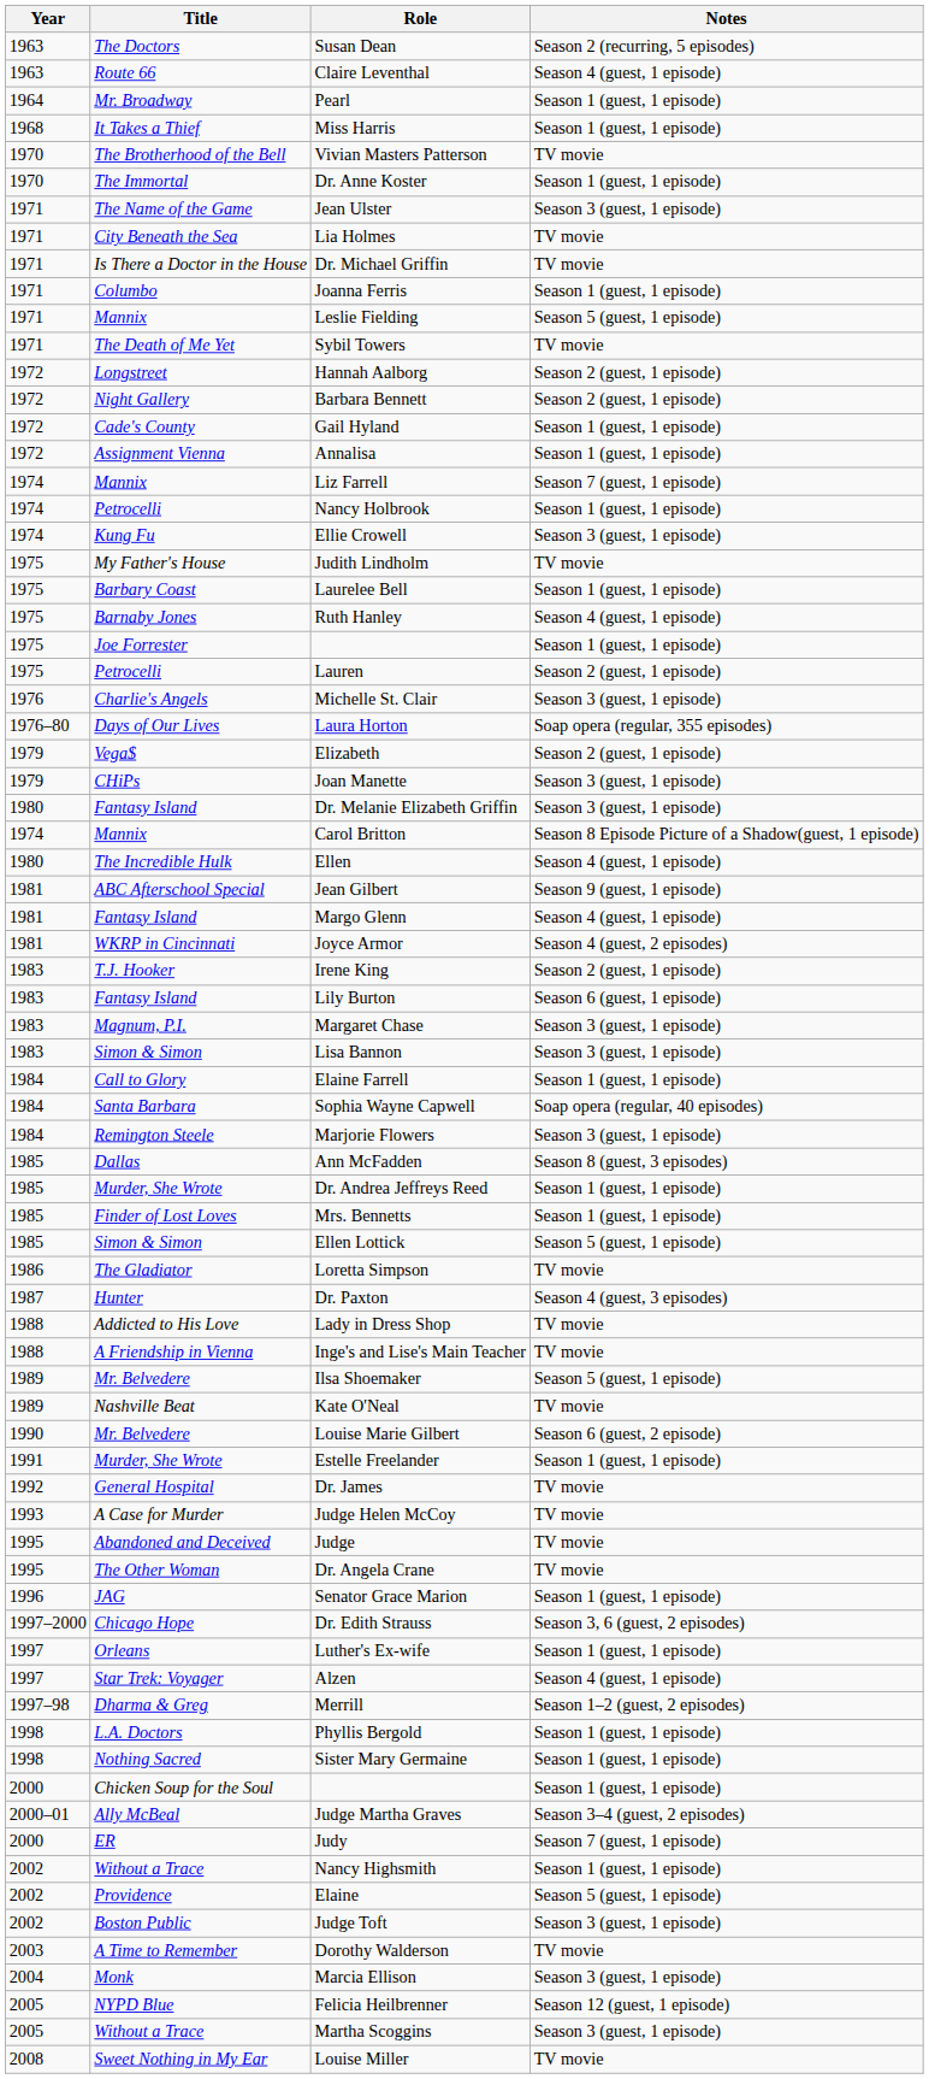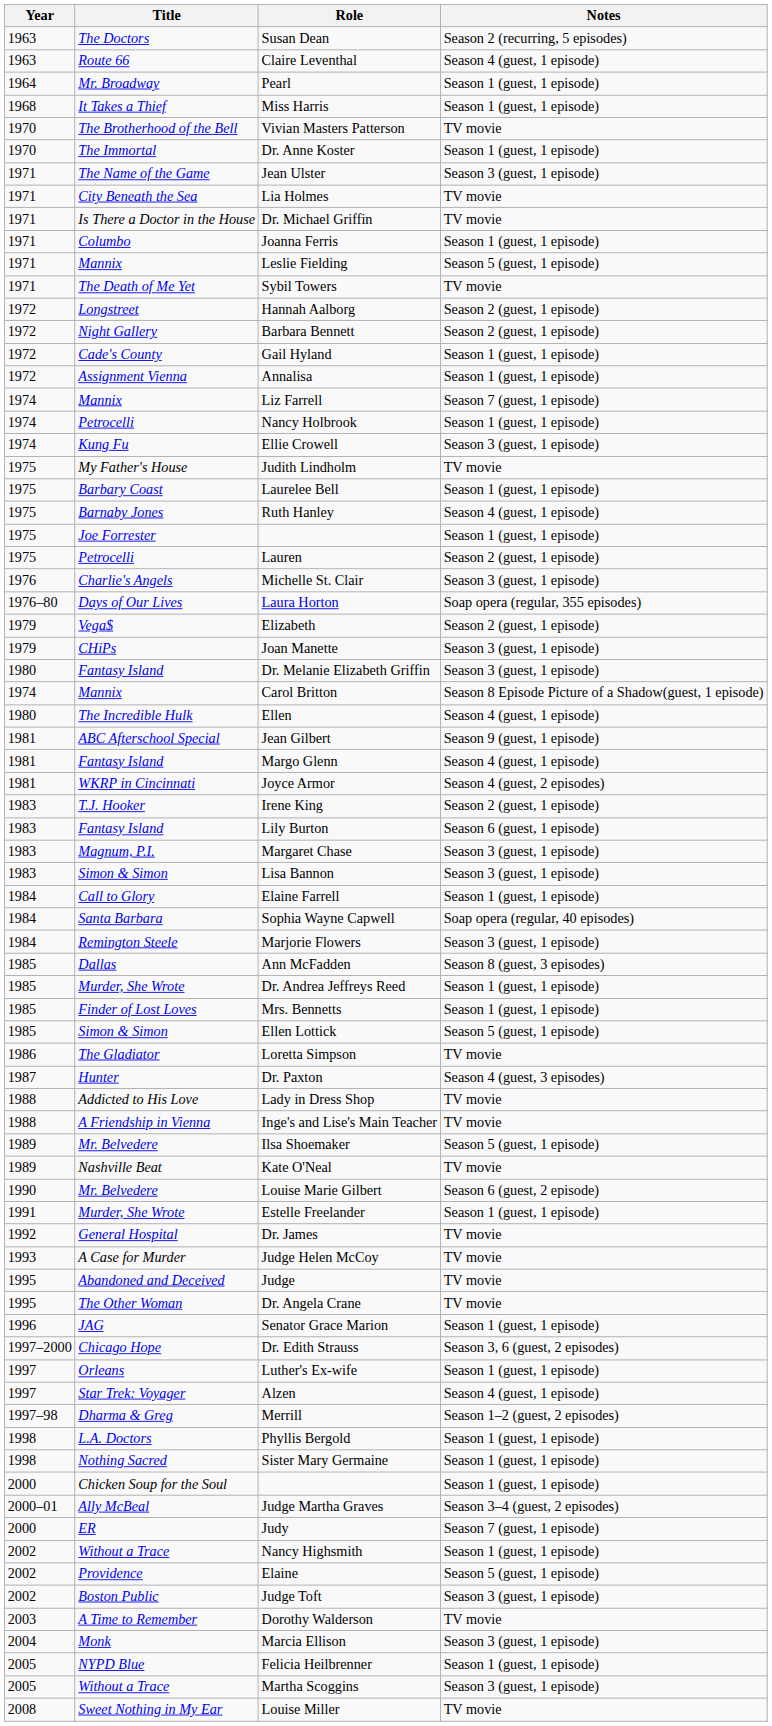 <table class="wikitable sortable">
 <tr>
 <th>Year</th>
 <th>Title</th>
 <th>Role</th>
 <th class="unsortable">Notes</th>
 </tr>
 <tr>
 <td>1963</td>
 <td data-sort-value="Doctors, The"><em><a href='#'>The Doctors</a></em></td>
 <td>Susan Dean</td>
 <td>Season 2 (recurring, 5 episodes)</td>
 </tr>
 <tr>
 <td>1963</td>
 <td><em><a href='#'>Route 66</a></em></td>
 <td>Claire Leventhal</td>
 <td>Season 4 (guest, 1 episode)</td>
 </tr>
 <tr>
 <td>1964</td>
 <td><em><a href='#'>Mr. Broadway</a></em></td>
 <td>Pearl</td>
 <td>Season 1 (guest, 1 episode)</td>
 </tr>
 <tr>
 <td>1968</td>
 <td><em><a href='#'>It Takes a Thief</a></em></td>
 <td>Miss Harris</td>
 <td>Season 1 (guest, 1 episode)</td>
 </tr>
 <tr>
 <td>1970</td>
 <td data-sort-value="Brotherhood of the Bell, The"><em><a href='#'>The Brotherhood of the Bell</a></em></td>
 <td>Vivian Masters Patterson</td>
 <td>TV movie</td>
 </tr>
 <tr>
 <td>1970</td>
 <td data-sort-value="Immortal, The"><em><a href='#'>The Immortal</a></em></td>
 <td>Dr. Anne Koster</td>
 <td>Season 1 (guest, 1 episode)</td>
 </tr>
 <tr>
 <td>1971</td>
 <td data-sort-value="Name of the Game, The"><em><a href='#'>The Name of the Game</a></em></td>
 <td>Jean Ulster</td>
 <td>Season 3 (guest, 1 episode)</td>
 </tr>
 <tr>
 <td>1971</td>
 <td><em><a href='#'>City Beneath the Sea</a></em></td>
 <td>Lia Holmes</td>
 <td>TV movie</td>
 </tr>
 <tr>
 <td>1971</td>
 <td><em>Is There a Doctor in the House</em></td>
 <td>Dr. Michael Griffin</td>
 <td>TV movie</td>
 </tr>
 <tr>
 <td>1971</td>
 <td><em><a href='#'>Columbo</a></em></td>
 <td>Joanna Ferris</td>
 <td>Season 1 (guest, 1 episode)</td>
 </tr>
 <tr>
 <td>1971</td>
 <td><em><a href='#'>Mannix</a></em></td>
 <td>Leslie Fielding</td>
 <td>Season 5 (guest, 1 episode)</td>
 </tr>
 <tr>
 <td>1971</td>
 <td data-sort-value="Death of Me Yet, The"><em><a href='#'>The Death of Me Yet</a></em></td>
 <td>Sybil Towers</td>
 <td>TV movie</td>
 </tr>
 <tr>
 <td>1972</td>
 <td><em><a href='#'>Longstreet</a></em></td>
 <td>Hannah Aalborg</td>
 <td>Season 2 (guest, 1 episode)</td>
 </tr>
 <tr>
 <td>1972</td>
 <td><em><a href='#'>Night Gallery</a></em></td>
 <td>Barbara Bennett</td>
 <td>Season 2 (guest, 1 episode)</td>
 </tr>
 <tr>
 <td>1972</td>
 <td><em><a href='#'>Cade's County</a></em></td>
 <td>Gail Hyland</td>
 <td>Season 1 (guest, 1 episode)</td>
 </tr>
 <tr>
 <td>1972</td>
 <td><em><a href='#'>Assignment Vienna</a></em></td>
 <td>Annalisa</td>
 <td>Season 1 (guest, 1 episode)</td>
 </tr>
 <tr>
 <td>1974</td>
 <td><em><a href='#'>Mannix</a></em></td>
 <td>Liz Farrell</td>
 <td>Season 7 (guest, 1 episode)</td>
 </tr>
 <tr>
 <td>1974</td>
 <td><em><a href='#'>Petrocelli</a></em></td>
 <td>Nancy Holbrook</td>
 <td>Season 1 (guest, 1 episode)</td>
 </tr>
 <tr>
 <td>1974</td>
 <td><em><a href='#'>Kung Fu</a></em></td>
 <td>Ellie Crowell</td>
 <td>Season 3 (guest, 1 episode)</td>
 </tr>
 <tr>
 <td>1975</td>
 <td><em>My Father's House</em></td>
 <td>Judith Lindholm</td>
 <td>TV movie</td>
 </tr>
 <tr>
 <td>1975</td>
 <td><em><a href='#'>Barbary Coast</a></em></td>
 <td>Laurelee Bell</td>
 <td>Season 1 (guest, 1 episode)</td>
 </tr>
 <tr>
 <td>1975</td>
 <td><em><a href='#'>Barnaby Jones</a></em></td>
 <td>Ruth Hanley</td>
 <td>Season 4 (guest, 1 episode)</td>
 </tr>
 <tr>
 <td>1975</td>
 <td><em><a href='#'>Joe Forrester</a></em></td>
 <td></td>
 <td>Season 1 (guest, 1 episode)</td>
 </tr>
 <tr>
 <td>1975</td>
 <td><em><a href='#'>Petrocelli</a></em></td>
 <td>Lauren</td>
 <td>Season 2 (guest, 1 episode)</td>
 </tr>
 <tr>
 <td>1976</td>
 <td><em><a href='#'>Charlie's Angels</a></em></td>
 <td>Michelle St. Clair</td>
 <td>Season 3 (guest, 1 episode)</td>
 </tr>
 <tr>
 <td>1976–80</td>
 <td><em><a href='#'>Days of Our Lives</a></em></td>
 <td><a href='#'>Laura Horton</a></td>
 <td>Soap opera (regular, 355 episodes)</td>
 </tr>
 <tr>
 <td>1979</td>
 <td><em><a href='#'>Vega$</a></em></td>
 <td>Elizabeth</td>
 <td>Season 2 (guest, 1 episode)</td>
 </tr>
 <tr>
 <td>1979</td>
 <td><em><a href='#'>CHiPs</a></em></td>
 <td>Joan Manette</td>
 <td>Season 3 (guest, 1 episode)</td>
 </tr>
 <tr>
 <td>1980</td>
 <td><em><a href='#'>Fantasy Island</a></em></td>
 <td>Dr. Melanie Elizabeth Griffin</td>
 <td>Season 3 (guest, 1 episode)</td>
 </tr>
 <tr>
 <td>1974</td>
 <td><em><a href='#'>Mannix</a></em></td>
 <td>Carol Britton</td>
 <td>Season 8 Episode Picture of a Shadow(guest, 1 episode)</td>
 </tr>
 <tr>
 <td>1980</td>
 <td data-sort-value="Incredible Hulk, The"><em><a href='#'>The Incredible Hulk</a></em></td>
 <td>Ellen</td>
 <td>Season 4 (guest, 1 episode)</td>
 </tr>
 <tr>
 <td>1981</td>
 <td><em><a href='#'>ABC Afterschool Special</a></em></td>
 <td>Jean Gilbert</td>
 <td>Season 9 (guest, 1 episode)</td>
 </tr>
 <tr>
 <td>1981</td>
 <td><em><a href='#'>Fantasy Island</a></em></td>
 <td>Margo Glenn</td>
 <td>Season 4 (guest, 1 episode)</td>
 </tr>
 <tr>
 <td>1981</td>
 <td><em><a href='#'>WKRP in Cincinnati</a></em></td>
 <td>Joyce Armor</td>
 <td>Season 4 (guest, 2 episodes)</td>
 </tr>
 <tr>
 <td>1983</td>
 <td><em><a href='#'>T.J. Hooker</a></em></td>
 <td>Irene King</td>
 <td>Season 2 (guest, 1 episode)</td>
 </tr>
 <tr>
 <td>1983</td>
 <td><em><a href='#'>Fantasy Island</a></em></td>
 <td>Lily Burton</td>
 <td>Season 6 (guest, 1 episode)</td>
 </tr>
 <tr>
 <td>1983</td>
 <td><em><a href='#'>Magnum, P.I.</a></em></td>
 <td>Margaret Chase</td>
 <td>Season 3 (guest, 1 episode)</td>
 </tr>
 <tr>
 <td>1983</td>
 <td><em><a href='#'>Simon & Simon</a></em></td>
 <td>Lisa Bannon</td>
 <td>Season 3 (guest, 1 episode)</td>
 </tr>
 <tr>
 <td>1984</td>
 <td><em><a href='#'>Call to Glory</a></em></td>
 <td>Elaine Farrell</td>
 <td>Season 1 (guest, 1 episode)</td>
 </tr>
 <tr>
 <td>1984</td>
 <td><em><a href='#'>Santa Barbara</a></em></td>
 <td>Sophia Wayne Capwell</td>
 <td>Soap opera (regular, 40 episodes)</td>
 </tr>
 <tr>
 <td>1984</td>
 <td><em><a href='#'>Remington Steele</a></em></td>
 <td>Marjorie Flowers</td>
 <td>Season 3 (guest, 1 episode)</td>
 </tr>
 <tr>
 <td>1985</td>
 <td><em><a href='#'>Dallas</a></em></td>
 <td>Ann McFadden</td>
 <td>Season 8 (guest, 3 episodes)</td>
 </tr>
 <tr>
 <td>1985</td>
 <td><em><a href='#'>Murder, She Wrote</a></em></td>
 <td>Dr. Andrea Jeffreys Reed</td>
 <td>Season 1 (guest, 1 episode)</td>
 </tr>
 <tr>
 <td>1985</td>
 <td><em><a href='#'>Finder of Lost Loves</a></em></td>
 <td>Mrs. Bennetts</td>
 <td>Season 1 (guest, 1 episode)</td>
 </tr>
 <tr>
 <td>1985</td>
 <td><em><a href='#'>Simon & Simon</a></em></td>
 <td>Ellen Lottick</td>
 <td>Season 5 (guest, 1 episode)</td>
 </tr>
 <tr>
 <td>1986</td>
 <td data-sort-value="Gladiator, The"><em><a href='#'>The Gladiator</a></em></td>
 <td>Loretta Simpson</td>
 <td>TV movie</td>
 </tr>
 <tr>
 <td>1987</td>
 <td><em><a href='#'>Hunter</a></em></td>
 <td>Dr. Paxton</td>
 <td>Season 4 (guest, 3 episodes)</td>
 </tr>
 <tr>
 <td>1988</td>
 <td><em>Addicted to His Love</em></td>
 <td>Lady in Dress Shop</td>
 <td>TV movie</td>
 </tr>
 <tr>
 <td>1988</td>
 <td data-sort-value="Friendship in Vienna, A"><em><a href='#'>A Friendship in Vienna</a></em></td>
 <td>Inge's and Lise's Main Teacher</td>
 <td>TV movie</td>
 </tr>
 <tr>
 <td>1989</td>
 <td><em><a href='#'>Mr. Belvedere</a></em></td>
 <td>Ilsa Shoemaker</td>
 <td>Season 5 (guest, 1 episode)</td>
 </tr>
 <tr>
 <td>1989</td>
 <td><em>Nashville Beat</em></td>
 <td>Kate O'Neal</td>
 <td>TV movie</td>
 </tr>
 <tr>
 <td>1990</td>
 <td><em><a href='#'>Mr. Belvedere</a></em></td>
 <td>Louise Marie Gilbert</td>
 <td>Season 6 (guest, 2 episode)</td>
 </tr>
 <tr>
 <td>1991</td>
 <td><em><a href='#'>Murder, She Wrote</a></em></td>
 <td>Estelle Freelander</td>
 <td>Season 1 (guest, 1 episode)</td>
 </tr>
 <tr>
 <td>1992</td>
 <td><em><a href='#'>General Hospital</a></em></td>
 <td>Dr. James</td>
 <td>TV movie</td>
 </tr>
 <tr>
 <td>1993</td>
 <td data-sort-value="Case for Murder, A"><em>A Case for Murder</em></td>
 <td>Judge Helen McCoy</td>
 <td>TV movie</td>
 </tr>
 <tr>
 <td>1995</td>
 <td><em><a href='#'>Abandoned and Deceived</a></em></td>
 <td>Judge</td>
 <td>TV movie</td>
 </tr>
 <tr>
 <td>1995</td>
 <td data-sort-value="Other Woman, The"><em><a href='#'>The Other Woman</a></em></td>
 <td>Dr. Angela Crane</td>
 <td>TV movie</td>
 </tr>
 <tr>
 <td>1996</td>
 <td><em><a href='#'>JAG</a></em></td>
 <td>Senator Grace Marion</td>
 <td>Season 1 (guest, 1 episode)</td>
 </tr>
 <tr>
 <td>1997–2000</td>
 <td><em><a href='#'>Chicago Hope</a></em></td>
 <td>Dr. Edith Strauss</td>
 <td>Season 3, 6 (guest, 2 episodes)</td>
 </tr>
 <tr>
 <td>1997</td>
 <td><em><a href='#'>Orleans</a></em></td>
 <td>Luther's Ex-wife</td>
 <td>Season 1 (guest, 1 episode)</td>
 </tr>
 <tr>
 <td>1997</td>
 <td><em><a href='#'>Star Trek: Voyager</a></em></td>
 <td>Alzen</td>
 <td>Season 4 (guest, 1 episode)</td>
 </tr>
 <tr>
 <td>1997–98</td>
 <td><em><a href='#'>Dharma & Greg</a></em></td>
 <td>Merrill</td>
 <td>Season 1–2 (guest, 2 episodes)</td>
 </tr>
 <tr>
 <td>1998</td>
 <td><em><a href='#'>L.A. Doctors</a></em></td>
 <td>Phyllis Bergold</td>
 <td>Season 1 (guest, 1 episode)</td>
 </tr>
 <tr>
 <td>1998</td>
 <td><em><a href='#'>Nothing Sacred</a></em></td>
 <td>Sister Mary Germaine</td>
 <td>Season 1 (guest, 1 episode)</td>
 </tr>
 <tr>
 <td>2000</td>
 <td><em>Chicken Soup for the Soul</em></td>
 <td></td>
 <td>Season 1 (guest, 1 episode)</td>
 </tr>
 <tr>
 <td>2000–01</td>
 <td><em><a href='#'>Ally McBeal</a></em></td>
 <td>Judge Martha Graves</td>
 <td>Season 3–4 (guest, 2 episodes)</td>
 </tr>
 <tr>
 <td>2000</td>
 <td><em><a href='#'>ER</a></em></td>
 <td>Judy</td>
 <td>Season 7 (guest, 1 episode)</td>
 </tr>
 <tr>
 <td>2002</td>
 <td><em><a href='#'>Without a Trace</a></em></td>
 <td>Nancy Highsmith</td>
 <td>Season 1 (guest, 1 episode)</td>
 </tr>
 <tr>
 <td>2002</td>
 <td><em><a href='#'>Providence</a></em></td>
 <td>Elaine</td>
 <td>Season 5 (guest, 1 episode)</td>
 </tr>
 <tr>
 <td>2002</td>
 <td><em><a href='#'>Boston Public</a></em></td>
 <td>Judge Toft</td>
 <td>Season 3 (guest, 1 episode)</td>
 </tr>
 <tr>
 <td>2003</td>
 <td data-sort-value="Time to Remember, A"><em><a href='#'>A Time to Remember</a></em></td>
 <td>Dorothy Walderson</td>
 <td>TV movie</td>
 </tr>
 <tr>
 <td>2004</td>
 <td><em><a href='#'>Monk</a></em></td>
 <td>Marcia Ellison</td>
 <td>Season 3 (guest, 1 episode)</td>
 </tr>
 <tr>
 <td>2005</td>
 <td><em><a href='#'>NYPD Blue</a></em></td>
 <td>Felicia Heilbrenner</td>
-<td>Season 12 (guest, 1 episode)</td>
+<td>Season 1 (guest, 1 episode)</td>
 </tr>
 <tr>
 <td>2005</td>
 <td><em><a href='#'>Without a Trace</a></em></td>
 <td>Martha Scoggins</td>
 <td>Season 3 (guest, 1 episode)</td>
 </tr>
 <tr>
 <td>2008</td>
 <td><em><a href='#'>Sweet Nothing in My Ear</a></em></td>
 <td>Louise Miller</td>
 <td>TV movie</td>
 </tr>
 </table>
